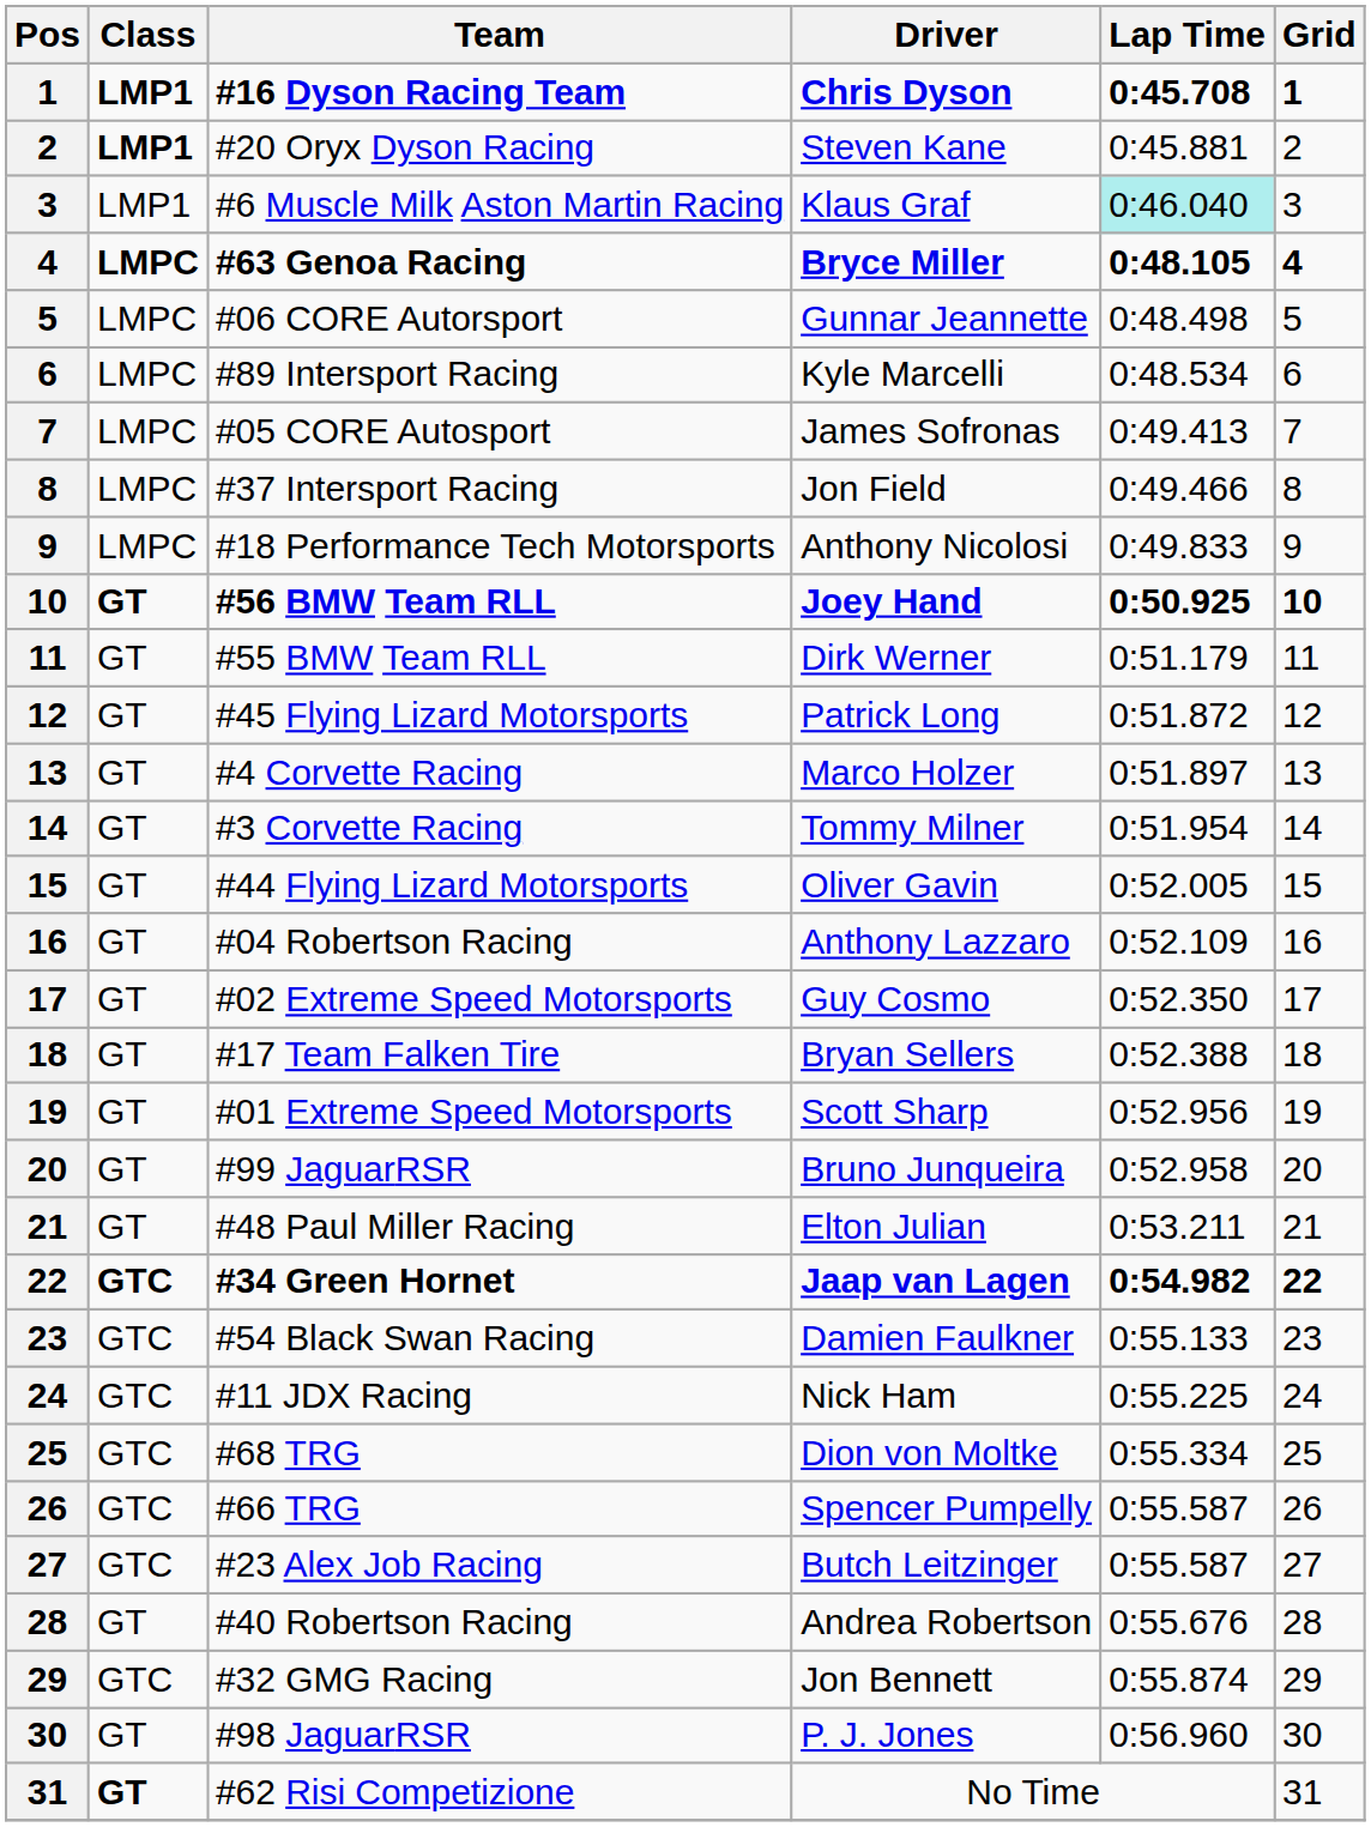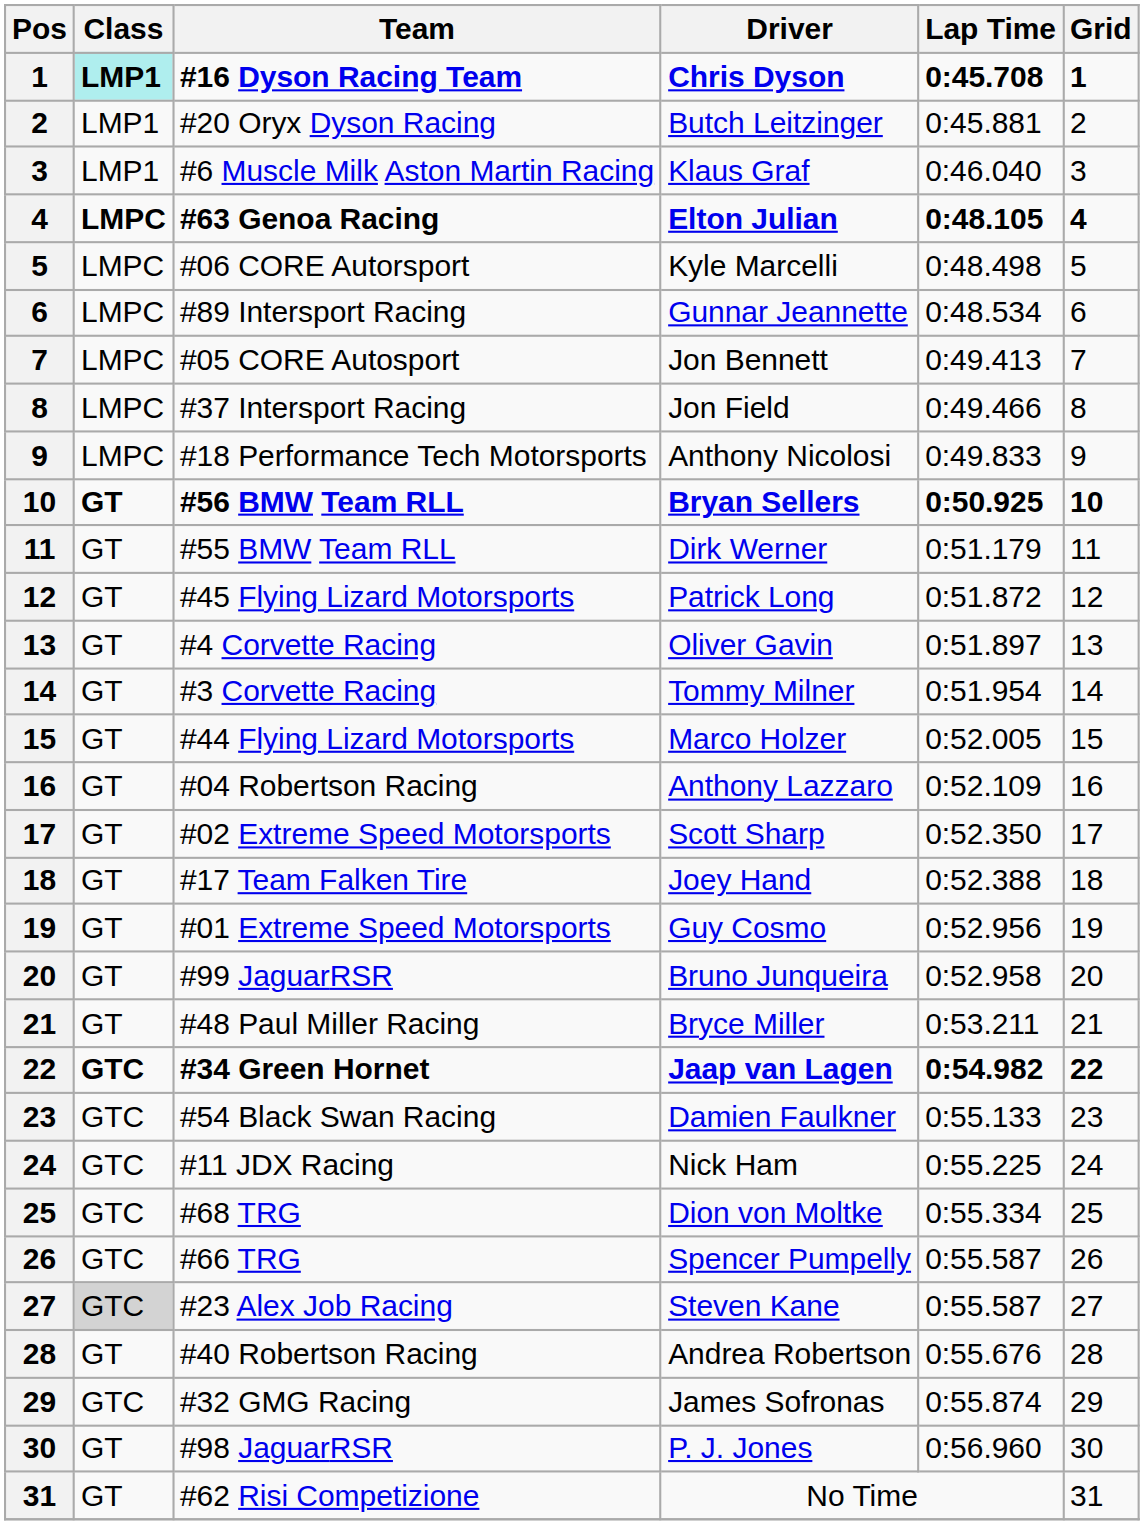 <table class="wikitable" style="font-size: 90%;">
 <tr>
 <th>Pos</th>
 <th>Class</th>
 <th>Team</th>
 <th>Driver</th>
 <th>Lap Time</th>
 <th>Grid</th>
 </tr>
 <tr style="font-weight:bold">
 <th>1</th>
-<td>LMP1</td>
+<td style="background: paleturquoise;">LMP1</td>
 <td>#16 <a href='#'>Dyson Racing Team</a></td>
 <td><a href='#'>Chris Dyson</a></td>
 <td>0:45.708</td>
 <td>1</td>
 </tr>
 <tr>
 <th>2</th>
-<td><strong>LMP1</strong></td>
+<td>LMP1</td>
 <td>#20 Oryx <a href='#'>Dyson Racing</a></td>
-<td><a href='#'>Steven Kane</a></td>
+<td><a href='#'>Butch Leitzinger</a></td>
 <td>0:45.881</td>
 <td>2</td>
 </tr>
 <tr>
 <th>3</th>
 <td>LMP1</td>
 <td>#6 <a href='#'>Muscle Milk</a> <a href='#'>Aston Martin Racing</a></td>
 <td><a href='#'>Klaus Graf</a></td>
-<td style="background: paleturquoise;">0:46.040</td>
+<td>0:46.040</td>
 <td>3</td>
 </tr>
 <tr style="font-weight:bold">
 <th>4</th>
 <td>LMPC</td>
 <td>#63 Genoa Racing</td>
-<td><a href='#'>Bryce Miller</a></td>
+<td><a href='#'>Elton Julian</a></td>
 <td>0:48.105</td>
 <td>4</td>
 </tr>
 <tr>
 <th>5</th>
 <td>LMPC</td>
 <td>#06 CORE Autorsport</td>
-<td><a href='#'>Gunnar Jeannette</a></td>
+<td>Kyle Marcelli</td>
 <td>0:48.498</td>
 <td>5</td>
 </tr>
 <tr>
 <th>6</th>
 <td>LMPC</td>
 <td>#89 Intersport Racing</td>
-<td>Kyle Marcelli</td>
+<td><a href='#'>Gunnar Jeannette</a></td>
 <td>0:48.534</td>
 <td>6</td>
 </tr>
 <tr>
 <th>7</th>
 <td>LMPC</td>
 <td>#05 CORE Autosport</td>
-<td>James Sofronas</td>
+<td>Jon Bennett</td>
 <td>0:49.413</td>
 <td>7</td>
 </tr>
 <tr>
 <th>8</th>
 <td>LMPC</td>
 <td>#37 Intersport Racing</td>
 <td>Jon Field</td>
 <td>0:49.466</td>
 <td>8</td>
 </tr>
 <tr>
 <th>9</th>
 <td>LMPC</td>
 <td>#18 Performance Tech Motorsports</td>
 <td>Anthony Nicolosi</td>
 <td>0:49.833</td>
 <td>9</td>
 </tr>
 <tr style="font-weight:bold">
 <th>10</th>
 <td>GT</td>
 <td>#56 <a href='#'>BMW</a> <a href='#'>Team RLL</a></td>
-<td><a href='#'>Joey Hand</a></td>
+<td><a href='#'>Bryan Sellers</a></td>
 <td>0:50.925</td>
 <td>10</td>
 </tr>
 <tr>
 <th>11</th>
 <td>GT</td>
 <td>#55 <a href='#'>BMW</a> <a href='#'>Team RLL</a></td>
 <td><a href='#'>Dirk Werner</a></td>
 <td>0:51.179</td>
 <td>11</td>
 </tr>
 <tr>
 <th>12</th>
 <td>GT</td>
 <td>#45 <a href='#'>Flying Lizard Motorsports</a></td>
 <td><a href='#'>Patrick Long</a></td>
 <td>0:51.872</td>
 <td>12</td>
 </tr>
 <tr>
 <th>13</th>
 <td>GT</td>
 <td>#4 <a href='#'>Corvette Racing</a></td>
-<td><a href='#'>Marco Holzer</a></td>
+<td><a href='#'>Oliver Gavin</a></td>
 <td>0:51.897</td>
 <td>13</td>
 </tr>
 <tr>
 <th>14</th>
 <td>GT</td>
 <td>#3 <a href='#'>Corvette Racing</a></td>
 <td><a href='#'>Tommy Milner</a></td>
 <td>0:51.954</td>
 <td>14</td>
 </tr>
 <tr>
 <th>15</th>
 <td>GT</td>
 <td>#44 <a href='#'>Flying Lizard Motorsports</a></td>
-<td><a href='#'>Oliver Gavin</a></td>
+<td><a href='#'>Marco Holzer</a></td>
 <td>0:52.005</td>
 <td>15</td>
 </tr>
 <tr>
 <th>16</th>
 <td>GT</td>
 <td>#04 Robertson Racing</td>
 <td><a href='#'>Anthony Lazzaro</a></td>
 <td>0:52.109</td>
 <td>16</td>
 </tr>
 <tr>
 <th>17</th>
 <td>GT</td>
 <td>#02 <a href='#'>Extreme Speed Motorsports</a></td>
-<td><a href='#'>Guy Cosmo</a></td>
+<td><a href='#'>Scott Sharp</a></td>
 <td>0:52.350</td>
 <td>17</td>
 </tr>
 <tr>
 <th>18</th>
 <td>GT</td>
 <td>#17 <a href='#'>Team Falken Tire</a></td>
-<td><a href='#'>Bryan Sellers</a></td>
+<td><a href='#'>Joey Hand</a></td>
 <td>0:52.388</td>
 <td>18</td>
 </tr>
 <tr>
 <th>19</th>
 <td>GT</td>
 <td>#01 <a href='#'>Extreme Speed Motorsports</a></td>
-<td><a href='#'>Scott Sharp</a></td>
+<td><a href='#'>Guy Cosmo</a></td>
 <td>0:52.956</td>
 <td>19</td>
 </tr>
 <tr>
 <th>20</th>
 <td>GT</td>
 <td>#99 <a href='#'>Jaguar</a><a href='#'>RSR</a></td>
 <td><a href='#'>Bruno Junqueira</a></td>
 <td>0:52.958</td>
 <td>20</td>
 </tr>
 <tr>
 <th>21</th>
 <td>GT</td>
 <td>#48 Paul Miller Racing</td>
-<td><a href='#'>Elton Julian</a></td>
+<td><a href='#'>Bryce Miller</a></td>
 <td>0:53.211</td>
 <td>21</td>
 </tr>
 <tr style="font-weight:bold">
 <th>22</th>
 <td>GTC</td>
 <td>#34 Green Hornet</td>
 <td><a href='#'>Jaap van Lagen</a></td>
 <td>0:54.982</td>
 <td>22</td>
 </tr>
 <tr>
 <th>23</th>
 <td>GTC</td>
 <td>#54 Black Swan Racing</td>
 <td><a href='#'>Damien Faulkner</a></td>
 <td>0:55.133</td>
 <td>23</td>
 </tr>
 <tr>
 <th>24</th>
 <td>GTC</td>
 <td>#11 JDX Racing</td>
 <td>Nick Ham</td>
 <td>0:55.225</td>
 <td>24</td>
 </tr>
 <tr>
 <th>25</th>
 <td>GTC</td>
 <td>#68 <a href='#'>TRG</a></td>
 <td><a href='#'>Dion von Moltke</a></td>
 <td>0:55.334</td>
 <td>25</td>
 </tr>
 <tr>
 <th>26</th>
 <td>GTC</td>
 <td>#66 <a href='#'>TRG</a></td>
 <td><a href='#'>Spencer Pumpelly</a></td>
 <td>0:55.587</td>
 <td>26</td>
 </tr>
 <tr>
 <th>27</th>
-<td>GTC</td>
+<td style="background: lightgrey;">GTC</td>
 <td>#23 <a href='#'>Alex Job Racing</a></td>
-<td><a href='#'>Butch Leitzinger</a></td>
+<td><a href='#'>Steven Kane</a></td>
 <td>0:55.587</td>
 <td>27</td>
 </tr>
 <tr>
 <th>28</th>
 <td>GT</td>
 <td>#40 Robertson Racing</td>
 <td>Andrea Robertson</td>
 <td>0:55.676</td>
 <td>28</td>
 </tr>
 <tr>
 <th>29</th>
 <td>GTC</td>
 <td>#32 GMG Racing</td>
-<td>Jon Bennett</td>
+<td>James Sofronas</td>
 <td>0:55.874</td>
 <td>29</td>
 </tr>
 <tr>
 <th>30</th>
 <td>GT</td>
 <td>#98 <a href='#'>Jaguar</a><a href='#'>RSR</a></td>
 <td><a href='#'>P. J. Jones</a></td>
 <td>0:56.960</td>
 <td>30</td>
 </tr>
 <tr>
 <th>31</th>
-<td><strong>GT</strong></td>
+<td>GT</td>
 <td>#62 <a href='#'>Risi Competizione</a></td>
 <td colspan=2 align=center>No Time</td>
 <td>31</td>
 </tr>
 <tr>
 </tr>
 </table>
